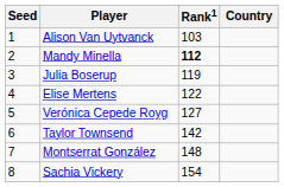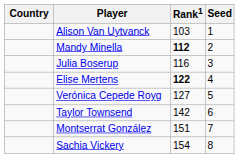 <table class="sortable wikitable">
 <tr>
-<th>Seed</th>
+<th width="70">Country</th>
 <th width="175">Player</th>
 <th>Rank<sup>1</sup></th>
-<th width="70">Country</th>
+<th>Seed</th>
 </tr>
 <tr>
-<td>1</td>
+<td></td>
 <td><a href='#'>Alison Van Uytvanck</a></td>
 <td>103</td>
-<td></td>
+<td>1</td>
 </tr>
 <tr>
-<td>2</td>
+<td></td>
 <td><a href='#'>Mandy Minella</a></td>
 <td><strong>112</strong></td>
-<td></td>
+<td>2</td>
 </tr>
 <tr>
+<td></td>
+<td><a href='#'>Julia Boserup</a></td>
+<td>116</td>
 <td>3</td>
-<td><a href='#'>Julia Boserup</a></td>
-<td>119</td>
-<td></td>
 </tr>
 <tr>
+<td></td>
+<td><a href='#'>Elise Mertens</a></td>
+<td><strong>122</strong></td>
 <td>4</td>
-<td><a href='#'>Elise Mertens</a></td>
-<td>122</td>
-<td></td>
 </tr>
 <tr>
-<td>5</td>
+<td></td>
 <td><a href='#'>Verónica Cepede Royg</a></td>
 <td>127</td>
-<td></td>
+<td>5</td>
 </tr>
 <tr>
-<td>6</td>
+<td></td>
 <td><a href='#'>Taylor Townsend</a></td>
 <td>142</td>
-<td></td>
+<td>6</td>
 </tr>
 <tr>
+<td></td>
+<td><a href='#'>Montserrat González</a></td>
+<td>151</td>
 <td>7</td>
-<td><a href='#'>Montserrat González</a></td>
-<td>148</td>
-<td></td>
 </tr>
 <tr>
-<td>8</td>
+<td></td>
 <td><a href='#'>Sachia Vickery</a></td>
 <td>154</td>
-<td></td>
+<td>8</td>
 </tr>
 </table>
